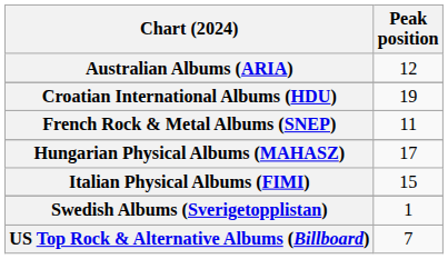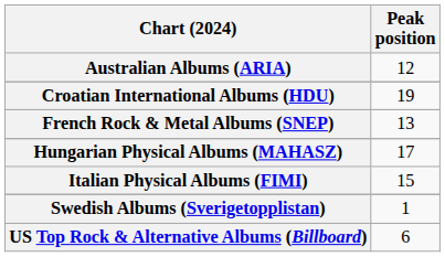 <table class="wikitable sortable plainrowheaders" style="text-align:center">
 <tr>
 <th scope="col">Chart (2024)</th>
 <th scope="col">Peak<br>position</th>
 </tr>
 <tr>
 <th scope="row">Australian Albums (<a href='#'>ARIA</a>)</th>
 <td>12</td>
 </tr>
 <tr>
 </tr>
 <tr>
 </tr>
 <tr>
 </tr>
 <tr>
 </tr>
 <tr>
 <th scope="row">Croatian International Albums (<a href='#'>HDU</a>)</th>
 <td>19</td>
 </tr>
 <tr>
 </tr>
 <tr>
 </tr>
 <tr>
 </tr>
 <tr>
 <th scope="row">French Rock & Metal Albums (<a href='#'>SNEP</a>)</th>
-<td>11</td>
+<td>13</td>
 </tr>
 <tr>
 </tr>
 <tr>
 <th scope="row">Hungarian Physical Albums (<a href='#'>MAHASZ</a>)</th>
 <td>17</td>
 </tr>
 <tr>
 <th scope="row">Italian Physical Albums (<a href='#'>FIMI</a>)</th>
 <td>15</td>
 </tr>
 <tr>
 </tr>
 <tr>
 </tr>
 <tr>
 </tr>
 <tr>
 <th scope="row">Swedish Albums (<a href='#'>Sverigetopplistan</a>)</th>
 <td>1</td>
 </tr>
 <tr>
 </tr>
 <tr>
 </tr>
 <tr>
 </tr>
 <tr>
 </tr>
 <tr>
 </tr>
 <tr>
 <th scope="row">US <a href='#'>Top Rock & Alternative Albums</a> (<em><a href='#'>Billboard</a></em>)</th>
-<td>7</td>
+<td>6</td>
 </tr>
 </table>
